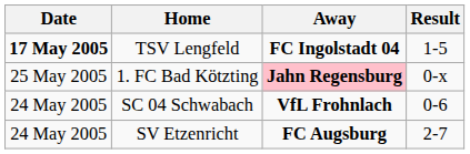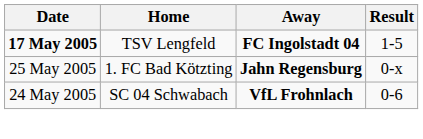 <table class="wikitable">
 <tr>
 <th>Date</th>
 <th>Home</th>
 <th>Away</th>
 <th>Result</th>
 </tr>
 <tr align="center">
 <td><strong>17 May 2005</strong></td>
 <td>TSV Lengfeld</td>
 <td><strong>FC Ingolstadt 04</strong></td>
 <td>1-5</td>
 </tr>
 <tr align="center">
 <td>25 May 2005</td>
 <td>1. FC Bad Kötzting</td>
-<td style="background: pink;"><strong>Jahn Regensburg</strong></td>
+<td><strong>Jahn Regensburg</strong></td>
 <td>0-x</td>
 </tr>
 <tr align="center">
 <td>24 May 2005</td>
 <td>SC 04 Schwabach</td>
 <td><strong>VfL Frohnlach</strong></td>
 <td>0-6</td>
 </tr>
-<tr align="center">
-<td>24 May 2005</td>
-<td>SV Etzenricht</td>
-<td><strong>FC Augsburg</strong></td>
-<td>2-7</td>
-</tr>
 </table>
